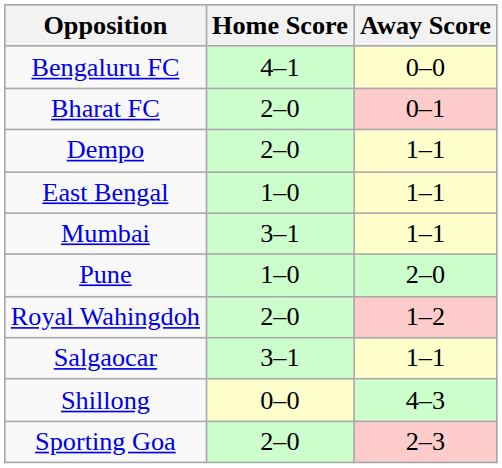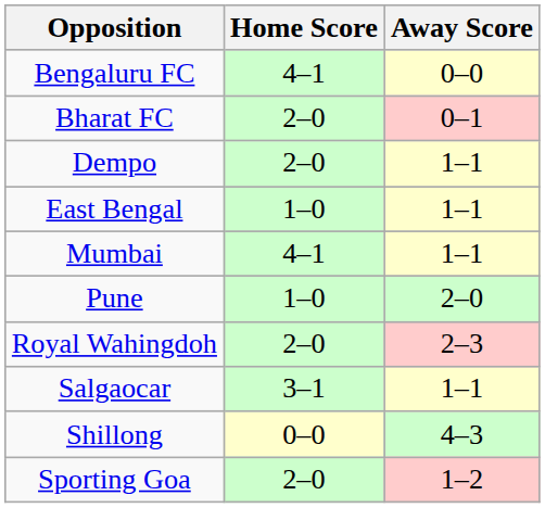 <table class="wikitable" style="text-align:center">
 <tr>
 <th>Opposition</th>
 <th>Home Score</th>
 <th>Away Score</th>
 </tr>
 <tr>
 <td><a href='#'>Bengaluru FC</a></td>
 <td style="background:#ccffcc;">4–1</td>
 <td style="background:#ffffcc;">0–0</td>
 </tr>
 <tr>
 <td><a href='#'>Bharat FC</a></td>
 <td style="background:#ccffcc;">2–0</td>
 <td style="background:#ffcccc;">0–1</td>
 </tr>
 <tr>
 <td><a href='#'>Dempo</a></td>
 <td style="background:#ccffcc;">2–0</td>
 <td style="background:#ffffcc;">1–1</td>
 </tr>
 <tr>
 <td><a href='#'>East Bengal</a></td>
 <td style="background:#ccffcc;">1–0</td>
 <td style="background:#ffffcc;">1–1</td>
 </tr>
 <tr>
 <td><a href='#'>Mumbai</a></td>
-<td style="background:#ccffcc;">3–1</td>
+<td style="background:#ccffcc;">4–1</td>
 <td style="background:#ffffcc;">1–1</td>
 </tr>
 <tr>
 <td><a href='#'>Pune</a></td>
 <td style="background:#ccffcc;">1–0</td>
 <td style="background:#ccffcc;">2–0</td>
 </tr>
 <tr>
 <td><a href='#'>Royal Wahingdoh</a></td>
 <td style="background:#ccffcc;">2–0</td>
-<td style="background:#ffcccc;">1–2</td>
+<td style="background:#ffcccc;">2–3</td>
 </tr>
 <tr>
 <td><a href='#'>Salgaocar</a></td>
 <td style="background:#ccffcc;">3–1</td>
 <td style="background:#ffffcc;">1–1</td>
 </tr>
 <tr>
 <td><a href='#'>Shillong</a></td>
 <td style="background:#ffffcc;">0–0</td>
 <td style="background:#ccffcc;">4–3</td>
 </tr>
 <tr>
 <td><a href='#'>Sporting Goa</a></td>
 <td style="background:#ccffcc;">2–0</td>
-<td style="background:#ffcccc;">2–3</td>
+<td style="background:#ffcccc;">1–2</td>
 </tr>
 </table>
